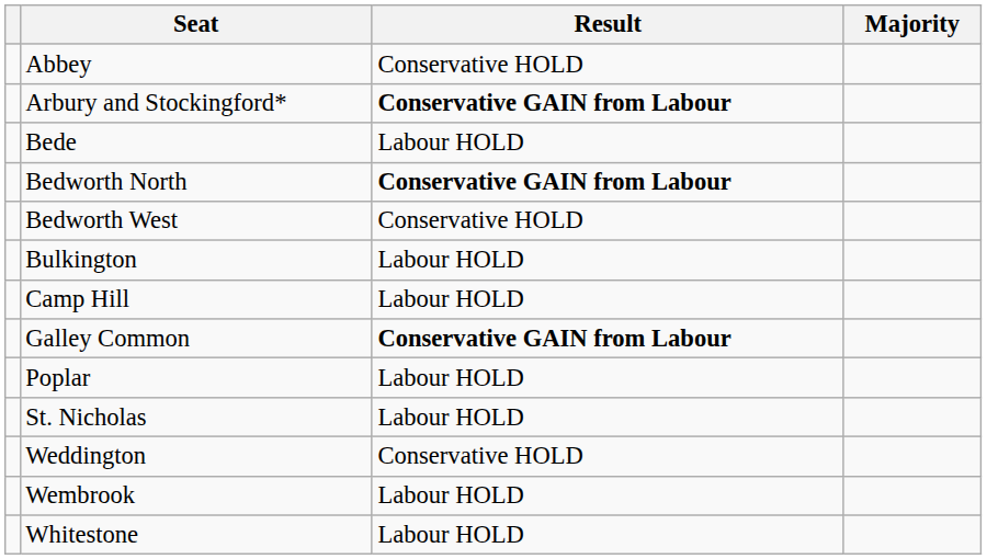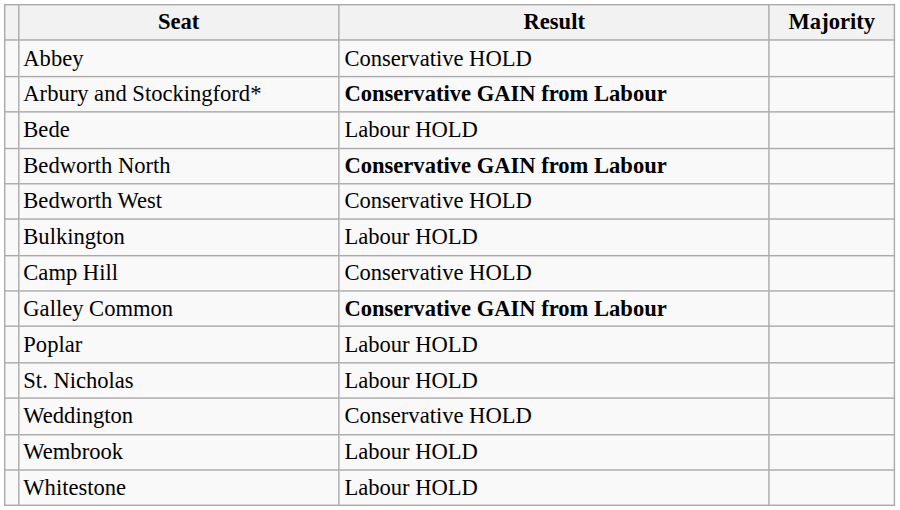 <table class="wikitable" style="right; width:50%">
 <tr>
 <th></th>
 <th>Seat</th>
 <th>Result</th>
 <th>Majority</th>
 </tr>
 <tr>
 <td></td>
 <td>Abbey</td>
 <td>Conservative HOLD</td>
 <td></td>
 </tr>
 <tr>
 <td></td>
 <td>Arbury and Stockingford*</td>
 <td><strong>Conservative GAIN from Labour</strong></td>
 <td></td>
 </tr>
 <tr>
 <td></td>
 <td>Bede</td>
 <td>Labour HOLD</td>
 <td></td>
 </tr>
 <tr>
 <td></td>
 <td>Bedworth North</td>
 <td><strong>Conservative GAIN from Labour</strong></td>
 <td></td>
 </tr>
 <tr>
 <td></td>
 <td>Bedworth West</td>
 <td>Conservative HOLD</td>
 <td></td>
 </tr>
 <tr>
 <td></td>
 <td>Bulkington</td>
 <td>Labour HOLD</td>
 <td></td>
 </tr>
 <tr>
 <td></td>
 <td>Camp Hill</td>
-<td>Labour HOLD</td>
+<td>Conservative HOLD</td>
 <td></td>
 </tr>
 <tr>
 <td></td>
 <td>Galley Common</td>
 <td><strong>Conservative GAIN from Labour</strong></td>
 <td></td>
 </tr>
 <tr>
 <td></td>
 <td>Poplar</td>
 <td>Labour HOLD</td>
 <td></td>
 </tr>
 <tr>
 <td></td>
 <td>St. Nicholas</td>
 <td>Labour HOLD</td>
 <td></td>
 </tr>
 <tr>
 <td></td>
 <td>Weddington</td>
 <td>Conservative HOLD</td>
 <td></td>
 </tr>
 <tr>
 <td></td>
 <td>Wembrook</td>
 <td>Labour HOLD</td>
 <td></td>
 </tr>
 <tr>
 <td></td>
 <td>Whitestone</td>
 <td>Labour HOLD</td>
 <td></td>
 </tr>
 </table>
